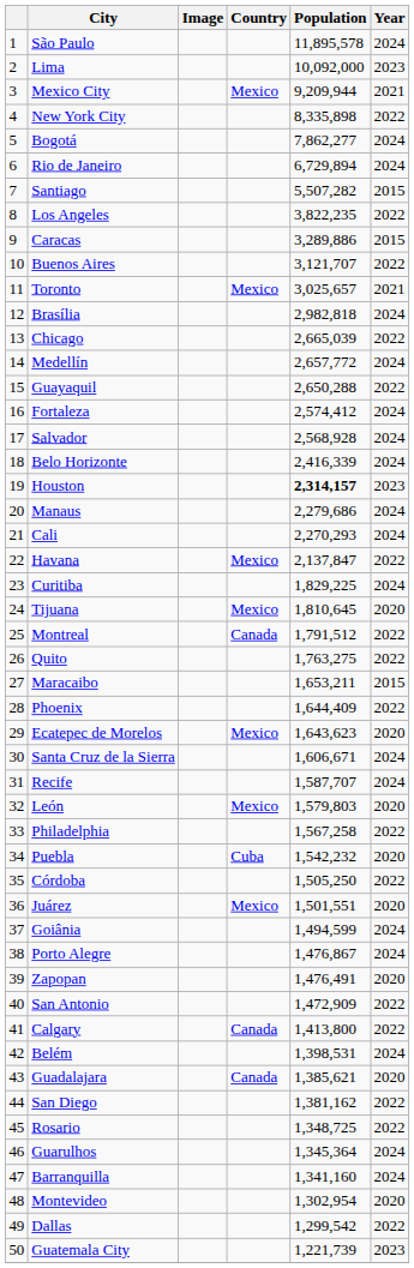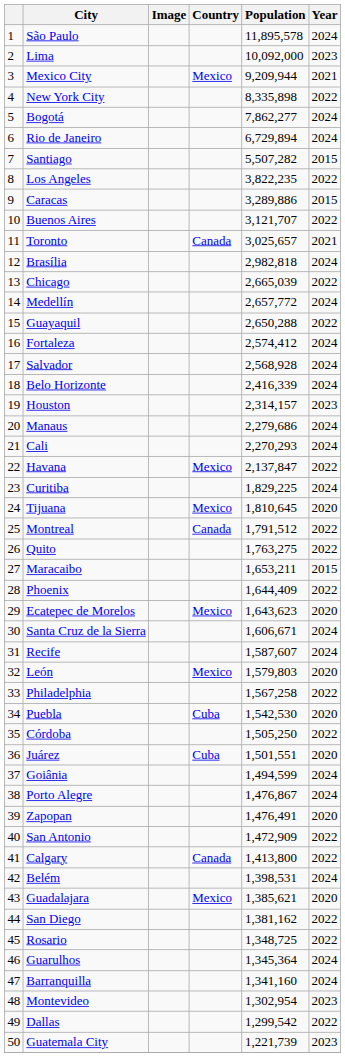 <table class="wikitable sortable">
 <tr>
 <th></th>
 <th>City</th>
 <th class=unsortable>Image</th>
 <th>Country</th>
 <th data-sort-type="number">Population</th>
 <th>Year</th>
 </tr>
 <tr style="vertical-align: top; text-align: left;">
 <td>1</td>
 <td><a href='#'>São Paulo</a></td>
 <td></td>
 <td></td>
 <td>11,895,578</td>
 <td>2024</td>
 </tr>
 <tr style="vertical-align: top; text-align: left;">
 <td>2</td>
 <td><a href='#'>Lima</a></td>
 <td></td>
 <td></td>
 <td>10,092,000</td>
 <td>2023</td>
 </tr>
 <tr style="vertical-align: top; text-align: left;">
 <td>3</td>
 <td><a href='#'>Mexico City</a></td>
 <td></td>
 <td> <a href='#'>Mexico</a></td>
 <td>9,209,944</td>
 <td>2021</td>
 </tr>
 <tr style="vertical-align: top; text-align: left;">
 <td>4</td>
 <td><a href='#'>New York City</a></td>
 <td></td>
 <td></td>
 <td>8,335,898</td>
 <td>2022</td>
 </tr>
 <tr style="vertical-align: top; text-align: left;">
 <td>5</td>
 <td><a href='#'>Bogotá</a></td>
 <td></td>
 <td></td>
 <td>7,862,277</td>
 <td>2024</td>
 </tr>
 <tr style="vertical-align: top; text-align: left;">
 <td>6</td>
 <td><a href='#'>Rio de Janeiro</a></td>
 <td></td>
 <td></td>
 <td>6,729,894</td>
 <td>2024</td>
 </tr>
 <tr style="vertical-align: top; text-align: left;">
 <td>7</td>
 <td><a href='#'>Santiago</a></td>
 <td></td>
 <td></td>
 <td>5,507,282</td>
 <td>2015</td>
 </tr>
 <tr style="vertical-align: top; text-align: left">
 <td>8</td>
 <td><a href='#'>Los Angeles</a></td>
 <td></td>
 <td></td>
 <td>3,822,235</td>
 <td>2022</td>
 </tr>
 <tr style="vertical-align: top; text-align: left">
 <td>9</td>
 <td><a href='#'>Caracas</a></td>
 <td></td>
 <td></td>
 <td>3,289,886</td>
 <td>2015</td>
 </tr>
 <tr style="vertical-align: top; text-align: left">
 <td>10</td>
 <td><a href='#'>Buenos Aires</a></td>
 <td></td>
 <td></td>
 <td>3,121,707</td>
 <td>2022</td>
 </tr>
 <tr style="vertical-align: top; text-align: left">
 <td>11</td>
 <td><a href='#'>Toronto</a></td>
 <td></td>
-<td> <a href='#'>Mexico</a></td>
+<td> <a href='#'>Canada</a></td>
 <td>3,025,657</td>
 <td>2021</td>
 </tr>
 <tr style="vertical-align: top; text-align: left">
 <td>12</td>
 <td><a href='#'>Brasília</a></td>
 <td></td>
 <td></td>
 <td>2,982,818</td>
 <td>2024</td>
 </tr>
 <tr style="vertical-align: top; text-align: left;">
 <td>13</td>
 <td><a href='#'>Chicago</a></td>
 <td></td>
 <td></td>
 <td>2,665,039</td>
 <td>2022</td>
 </tr>
 <tr style="vertical-align: top; text-align: left">
 <td>14</td>
 <td><a href='#'>Medellín</a></td>
 <td></td>
 <td></td>
 <td>2,657,772</td>
 <td>2024</td>
 </tr>
 <tr style="vertical-align: top; text-align: left">
 <td>15</td>
 <td><a href='#'>Guayaquil</a></td>
 <td></td>
 <td></td>
 <td>2,650,288</td>
 <td>2022</td>
 </tr>
 <tr style="vertical-align: top; text-align: left">
 <td>16</td>
 <td><a href='#'>Fortaleza</a></td>
 <td></td>
 <td></td>
 <td>2,574,412</td>
 <td>2024</td>
 </tr>
 <tr style="vertical-align: top; text-align: left">
 <td>17</td>
 <td><a href='#'>Salvador</a></td>
 <td></td>
 <td></td>
 <td>2,568,928</td>
 <td>2024</td>
 </tr>
 <tr style="vertical-align: top; text-align: left">
 <td>18</td>
 <td><a href='#'>Belo Horizonte</a></td>
 <td></td>
 <td></td>
 <td>2,416,339</td>
 <td>2024</td>
 </tr>
 <tr style="vertical-align: top; text-align: left;">
 <td>19</td>
 <td><a href='#'>Houston</a></td>
 <td></td>
 <td></td>
-<td><strong>2,314,157</strong></td>
+<td>2,314,157</td>
 <td>2023</td>
 </tr>
 <tr style="vertical-align: top; text-align: left;">
 <td>20</td>
 <td><a href='#'>Manaus</a></td>
 <td></td>
 <td></td>
 <td>2,279,686</td>
 <td>2024</td>
 </tr>
 <tr style="vertical-align: top; text-align: left">
 <td>21</td>
 <td><a href='#'>Cali</a></td>
 <td></td>
 <td></td>
 <td>2,270,293</td>
 <td>2024</td>
 </tr>
 <tr style="vertical-align: top; text-align: left;">
 <td>22</td>
 <td><a href='#'>Havana</a></td>
 <td></td>
 <td> <a href='#'>Mexico</a></td>
 <td>2,137,847</td>
 <td>2022</td>
 </tr>
 <tr style="vertical-align: top; text-align: left;">
 <td>23</td>
 <td><a href='#'>Curitiba</a></td>
 <td></td>
 <td></td>
 <td>1,829,225</td>
 <td>2024</td>
 </tr>
 <tr style="vertical-align: top; text-align: left;">
 <td>24</td>
 <td><a href='#'>Tijuana</a></td>
 <td></td>
 <td> <a href='#'>Mexico</a></td>
 <td>1,810,645</td>
 <td>2020</td>
 </tr>
 <tr style="vertical-align: top; text-align: left;">
 <td>25</td>
 <td><a href='#'>Montreal</a></td>
 <td></td>
 <td> <a href='#'>Canada</a></td>
 <td>1,791,512</td>
 <td>2022</td>
 </tr>
 <tr style="vertical-align: top; text-align: left">
 <td>26</td>
 <td><a href='#'>Quito</a></td>
 <td></td>
 <td></td>
 <td>1,763,275 </td>
 <td>2022</td>
 </tr>
 <tr style="vertical-align: top; text-align: left;">
 <td>27</td>
 <td><a href='#'>Maracaibo</a></td>
 <td></td>
 <td></td>
 <td>1,653,211</td>
 <td>2015</td>
 </tr>
 <tr style="vertical-align: top; text-align: left;">
 <td>28</td>
 <td><a href='#'>Phoenix</a></td>
 <td></td>
 <td></td>
 <td>1,644,409</td>
 <td>2022</td>
 </tr>
 <tr style="vertical-align: top; text-align: left;">
 <td>29</td>
 <td><a href='#'>Ecatepec de Morelos</a></td>
 <td></td>
 <td> <a href='#'>Mexico</a></td>
 <td>1,643,623</td>
 <td>2020</td>
 </tr>
 <tr style="vertical-align: top; text-align: left;">
 <td>30</td>
 <td><a href='#'>Santa Cruz de la Sierra</a></td>
 <td></td>
 <td></td>
 <td>1,606,671</td>
 <td>2024</td>
 </tr>
 <tr style="vertical-align: top; text-align: left;">
 <td>31</td>
 <td><a href='#'>Recife</a></td>
 <td></td>
 <td></td>
-<td>1,587,707</td>
+<td>1,587,607</td>
 <td>2024</td>
 </tr>
 <tr style="vertical-align: top; text-align: left;">
 <td>32</td>
 <td><a href='#'>León</a></td>
 <td></td>
 <td> <a href='#'>Mexico</a></td>
 <td>1,579,803</td>
 <td>2020</td>
 </tr>
 <tr style="vertical-align: top; text-align: left;">
 <td>33</td>
 <td><a href='#'>Philadelphia</a></td>
 <td></td>
 <td></td>
 <td>1,567,258</td>
 <td>2022</td>
 </tr>
 <tr style="vertical-align: top; text-align: left;">
 <td>34</td>
 <td><a href='#'>Puebla</a></td>
 <td></td>
 <td> <a href='#'>Cuba</a></td>
-<td>1,542,232</td>
+<td>1,542,530</td>
 <td>2020</td>
 </tr>
 <tr style="vertical-align: top; text-align: left;">
 <td>35</td>
 <td><a href='#'>Córdoba</a></td>
 <td></td>
 <td></td>
 <td>1,505,250</td>
 <td>2022</td>
 </tr>
 <tr style="vertical-align: top; text-align: left;">
 <td>36</td>
 <td><a href='#'>Juárez</a></td>
 <td></td>
-<td> <a href='#'>Mexico</a></td>
+<td> <a href='#'>Cuba</a></td>
 <td>1,501,551</td>
 <td>2020</td>
 </tr>
 <tr style="vertical-align: top; text-align: left;">
 <td>37</td>
 <td><a href='#'>Goiânia</a></td>
 <td></td>
 <td></td>
 <td>1,494,599</td>
 <td>2024</td>
 </tr>
 <tr style="vertical-align: top; text-align: left;">
 <td>38</td>
 <td><a href='#'>Porto Alegre</a></td>
 <td></td>
 <td></td>
 <td>1,476,867</td>
 <td>2024</td>
 </tr>
 <tr style="vertical-align: top; text-align: left;">
 <td>39</td>
 <td><a href='#'>Zapopan</a></td>
 <td></td>
 <td></td>
 <td>1,476,491</td>
 <td>2020</td>
 </tr>
 <tr style="vertical-align: top; text-align: left;">
 <td>40</td>
 <td><a href='#'>San Antonio</a></td>
 <td></td>
 <td></td>
 <td>1,472,909</td>
 <td>2022</td>
 </tr>
 <tr style="vertical-align: top; text-align: left;">
 <td>41</td>
 <td><a href='#'>Calgary</a></td>
 <td></td>
 <td> <a href='#'>Canada</a></td>
 <td>1,413,800</td>
 <td>2022</td>
 </tr>
 <tr style="vertical-align: top; text-align: left;">
 <td>42</td>
 <td><a href='#'>Belém</a></td>
 <td></td>
 <td></td>
 <td>1,398,531</td>
 <td>2024</td>
 </tr>
 <tr style="vertical-align: top; text-align: left;">
 <td>43</td>
 <td><a href='#'>Guadalajara</a></td>
 <td></td>
-<td> <a href='#'>Canada</a></td>
+<td> <a href='#'>Mexico</a></td>
 <td>1,385,621</td>
 <td>2020</td>
 </tr>
 <tr style="vertical-align: top; text-align: left;">
 <td>44</td>
 <td><a href='#'>San Diego</a></td>
 <td></td>
 <td></td>
 <td>1,381,162</td>
 <td>2022</td>
 </tr>
 <tr style="vertical-align: top; text-align: left;">
 <td>45</td>
 <td><a href='#'>Rosario</a></td>
 <td></td>
 <td></td>
 <td>1,348,725</td>
 <td>2022</td>
 </tr>
 <tr style="vertical-align: top; text-align: left;">
 <td>46</td>
 <td><a href='#'>Guarulhos</a></td>
 <td></td>
 <td></td>
 <td>1,345,364</td>
 <td>2024</td>
 </tr>
 <tr style="vertical-align: top; text-align: left;">
 <td>47</td>
 <td><a href='#'>Barranquilla</a></td>
 <td></td>
 <td></td>
 <td>1,341,160</td>
 <td>2024</td>
 </tr>
 <tr style="vertical-align: top; text-align: left;">
 <td>48</td>
 <td><a href='#'>Montevideo</a></td>
 <td></td>
 <td></td>
 <td>1,302,954</td>
-<td>2020</td>
+<td>2023</td>
 </tr>
 <tr style="vertical-align: top; text-align: left;">
 <td>49</td>
 <td><a href='#'>Dallas</a></td>
 <td></td>
 <td></td>
 <td>1,299,542</td>
 <td>2022</td>
 </tr>
 <tr style="vertical-align: top; text-align: left">
 <td>50</td>
 <td><a href='#'>Guatemala City</a></td>
 <td></td>
 <td></td>
 <td>1,221,739</td>
 <td>2023</td>
 </tr>
 <tr style="vertical-align: top; text-align: left;">
 </tr>
 </table>
